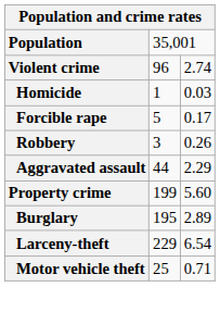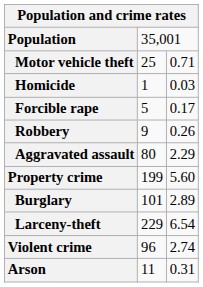 <table class="wikitable collapsible collapsed">
 <tr>
 <th colspan="3">Population and crime rates</th>
 </tr>
 <tr>
 <th scope="row" style="text-align: left;">Population</th>
 <td colspan="2">35,001</td>
 </tr>
 <tr>
-<th scope="row" style="text-align: left;">Violent crime</th>
-<td>96</td>
-<td>2.74</td>
+<th scope="row" style="text-align: left;">  Motor vehicle theft</th>
+<td>25</td>
+<td>0.71</td>
 </tr>
 <tr>
 <th scope="row" style="text-align: left;">  Homicide</th>
 <td>1</td>
 <td>0.03</td>
 </tr>
 <tr>
 <th scope="row" style="text-align: left;">  Forcible rape</th>
 <td>5</td>
 <td>0.17</td>
 </tr>
 <tr>
 <th scope="row" style="text-align: left;">  Robbery</th>
-<td>3</td>
+<td>9</td>
 <td>0.26</td>
 </tr>
 <tr>
 <th scope="row" style="text-align: left;">  Aggravated assault</th>
-<td>44</td>
+<td>80</td>
 <td>2.29</td>
 </tr>
 <tr>
 <th scope="row" style="text-align: left;">Property crime</th>
 <td>199</td>
 <td>5.60</td>
 </tr>
 <tr>
 <th scope="row" style="text-align: left;">  Burglary</th>
-<td>195</td>
+<td>101</td>
 <td>2.89</td>
 </tr>
 <tr>
 <th scope="row" style="text-align: left;">  Larceny-theft</th>
 <td>229</td>
 <td>6.54</td>
 </tr>
 <tr>
-<th scope="row" style="text-align: left;">  Motor vehicle theft</th>
-<td>25</td>
-<td>0.71</td>
+<th scope="row" style="text-align: left;">Violent crime</th>
+<td>96</td>
+<td>2.74</td>
+</tr>
+<tr>
+<th scope="row" style="text-align: left;">Arson</th>
+<td>11</td>
+<td>0.31</td>
 </tr>
 </table>
